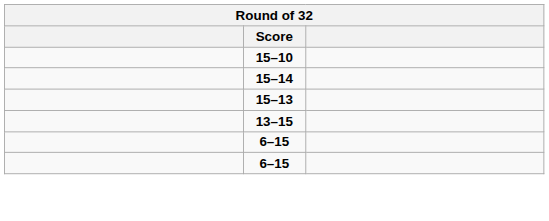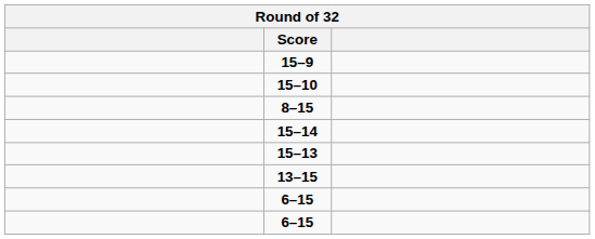 <table class="wikitable" style="text-align: center; font-size:90% ">
 <tr>
 <th colspan=3>Round of 32</th>
 </tr>
 <tr>
 <th align="right" width="250"></th>
 <th width="60">Score</th>
 <th align="left" width="250"></th>
 </tr>
 <tr>
 <td align=left><strong></strong></td>
+<td align=center><strong>15–9</strong></td>
+<td align=left></td>
+</tr>
+<tr>
+<td align=left><strong></strong></td>
 <td align=center><strong>15–10</strong></td>
 <td align=left></td>
+</tr>
+<tr>
+<td align=left></td>
+<td align=center><strong>8–15</strong></td>
+<td align=left><strong></strong></td>
 </tr>
 <tr>
 <td align=left><strong></strong></td>
 <td align=center><strong>15–14</strong></td>
 <td align=left></td>
 </tr>
 <tr>
 <td align=left><strong></strong></td>
 <td align=center><strong>15–13</strong></td>
 <td align=left></td>
 </tr>
 <tr>
 <td align=left></td>
 <td align=center><strong>13–15</strong></td>
 <td align=left><strong></strong></td>
 </tr>
 <tr>
 <td align=left></td>
 <td align=center><strong>6–15</strong></td>
 <td align=left><strong></strong></td>
 </tr>
 <tr>
 <td align=left></td>
 <td align=center><strong>6–15</strong></td>
 <td align=left><strong></strong></td>
 </tr>
 </table>
